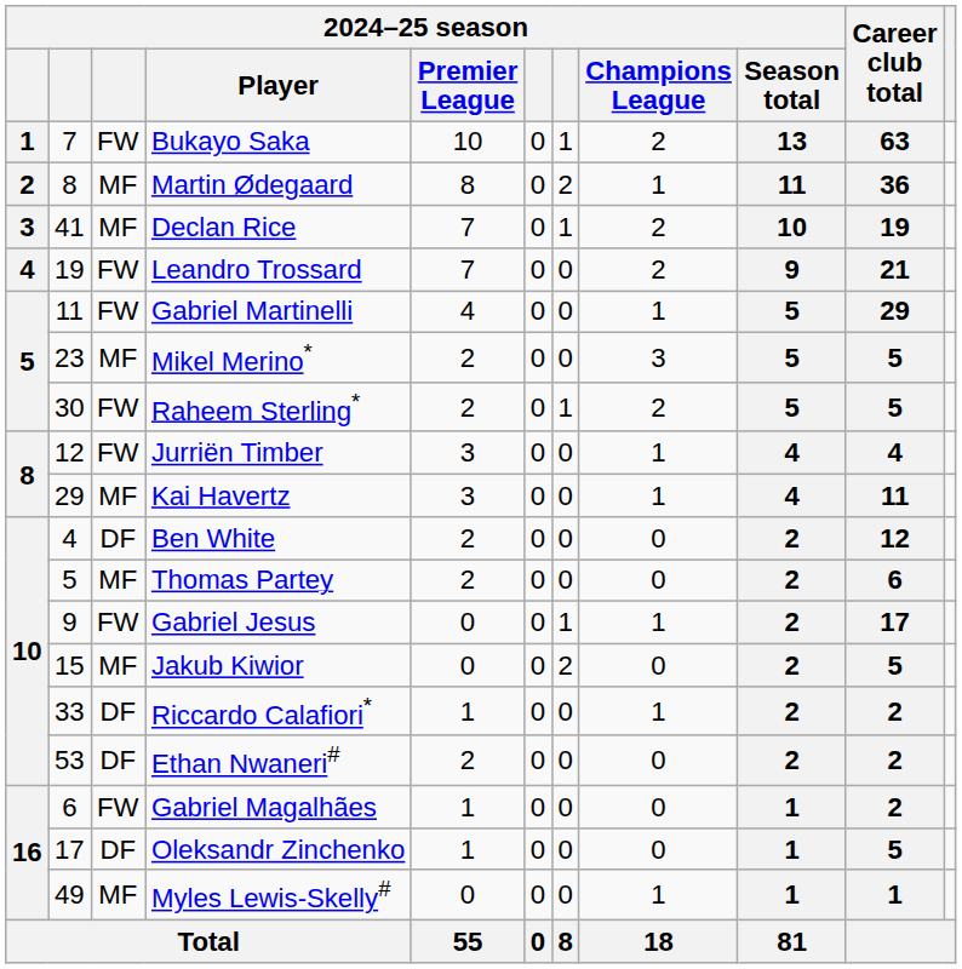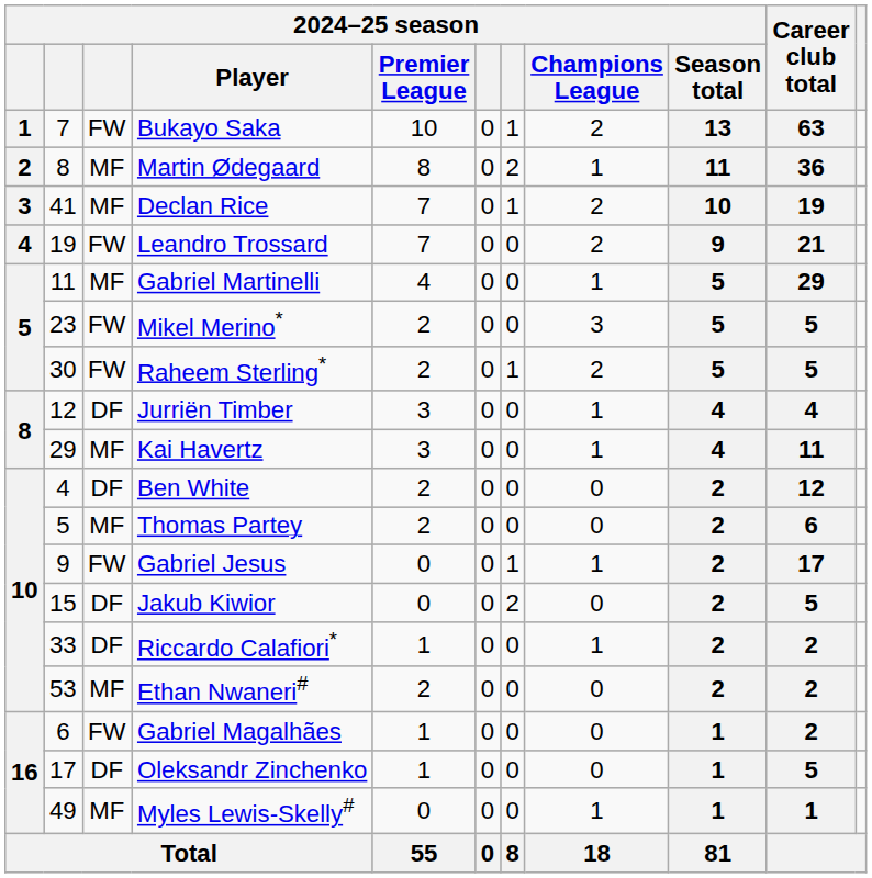 <table class="wikitable sortable" style="text-align:center; font-size:90%;">
 <tr>
 <th colspan="9">2024–25 season</th>
 <th rowspan="2">Career<br>club<br>total</th>
 <th rowspan="2" class="unsortable"></th>
 </tr>
 <tr>
 <th></th>
 <th></th>
 <th></th>
 <th>Player</th>
 <th><a href='#'>Premier<br>League</a></th>
 <th></th>
 <th></th>
 <th><a href='#'>Champions<br>League</a></th>
 <th>Season<br>total</th>
 </tr>
 <tr>
 <th>1</th>
 <td>7</td>
 <td>FW</td>
 <td style="text-align:left;" data-sort-value="Saka"> <a href='#'>Bukayo Saka</a></td>
 <td>10</td>
 <td>0</td>
 <td>1</td>
 <td>2</td>
 <th>13</th>
 <th>63</th>
 <td></td>
 </tr>
 <tr>
 <th>2</th>
 <td>8</td>
 <td>MF</td>
 <td style="text-align:left;" data-sort-value="Odeg"> <a href='#'>Martin Ødegaard</a></td>
 <td>8</td>
 <td>0</td>
 <td>2</td>
 <td>1</td>
 <th>11</th>
 <th>36</th>
 <td></td>
 </tr>
 <tr>
 <th>3</th>
 <td>41</td>
 <td>MF</td>
 <td style="text-align:left;" data-sort-value="Rice"> <a href='#'>Declan Rice</a></td>
 <td>7</td>
 <td>0</td>
 <td>1</td>
 <td>2</td>
 <th>10</th>
 <th>19</th>
 <td></td>
 </tr>
 <tr>
 <th>4</th>
 <td>19</td>
 <td>FW</td>
 <td style="text-align:left;" data-sort-value="Tros"> <a href='#'>Leandro Trossard</a></td>
 <td>7</td>
 <td>0</td>
 <td>0</td>
 <td>2</td>
 <th>9</th>
 <th>21</th>
 <td></td>
 </tr>
 <tr>
 <th rowspan="3">5</th>
 <td>11</td>
-<td>FW</td>
+<td>MF</td>
 <td style="text-align:left;" data-sort-value="Mart"> <a href='#'>Gabriel Martinelli</a></td>
 <td>4</td>
 <td>0</td>
 <td>0</td>
 <td>1</td>
 <th>5</th>
 <th>29</th>
 <td></td>
 </tr>
 <tr>
 <td>23</td>
-<td>MF</td>
+<td>FW</td>
 <td style="text-align:left;" data-sort-value="Meri"> <a href='#'>Mikel Merino</a><sup>*</sup></td>
 <td>2</td>
 <td>0</td>
 <td>0</td>
 <td>3</td>
 <th>5</th>
 <th>5</th>
 <td></td>
 </tr>
 <tr>
 <td>30</td>
 <td>FW</td>
 <td style="text-align:left;" data-sort-value="Ster"> <a href='#'>Raheem Sterling</a><sup>*</sup></td>
 <td>2</td>
 <td>0</td>
 <td>1</td>
 <td>2</td>
 <th>5</th>
 <th>5</th>
 <td></td>
 </tr>
 <tr>
 <th rowspan="2">8</th>
 <td>12</td>
-<td>FW</td>
+<td>DF</td>
 <td style="text-align:left;" data-sort-value="Timb"> <a href='#'>Jurriën Timber</a></td>
 <td>3</td>
 <td>0</td>
 <td>0</td>
 <td>1</td>
 <th>4</th>
 <th>4</th>
 <td></td>
 </tr>
 <tr>
 <td>29</td>
 <td>MF</td>
 <td style="text-align:left;" data-sort-value="Have"> <a href='#'>Kai Havertz</a></td>
 <td>3</td>
 <td>0</td>
 <td>0</td>
 <td>1</td>
 <th>4</th>
 <th>11</th>
 <td></td>
 </tr>
 <tr>
 <th rowspan="6">10</th>
 <td>4</td>
 <td>DF</td>
 <td style="text-align:left;" data-sort-value="Whit"> <a href='#'>Ben White</a></td>
 <td>2</td>
 <td>0</td>
 <td>0</td>
 <td>0</td>
 <th>2</th>
 <th>12</th>
 <td></td>
 </tr>
 <tr>
 <td>5</td>
 <td>MF</td>
 <td style="text-align:left;" data-sort-value="Part"> <a href='#'>Thomas Partey</a></td>
 <td>2</td>
 <td>0</td>
 <td>0</td>
 <td>0</td>
 <th>2</th>
 <th>6</th>
 <td></td>
 </tr>
 <tr>
 <td>9</td>
 <td>FW</td>
 <td style="text-align:left;" data-sort-value="Jesu"> <a href='#'>Gabriel Jesus</a></td>
 <td>0</td>
 <td>0</td>
 <td>1</td>
 <td>1</td>
 <th>2</th>
 <th>17</th>
 <td></td>
 </tr>
 <tr>
 <td>15</td>
-<td>MF</td>
+<td>DF</td>
 <td style="text-align:left;" data-sort-value="Kiwi"> <a href='#'>Jakub Kiwior</a></td>
 <td>0</td>
 <td>0</td>
 <td>2</td>
 <td>0</td>
 <th>2</th>
 <th>5</th>
 <td></td>
 </tr>
 <tr>
 <td>33</td>
 <td>DF</td>
 <td style="text-align:left;" data-sort-value="Cala"> <a href='#'>Riccardo Calafiori</a><sup>*</sup></td>
 <td>1</td>
 <td>0</td>
 <td>0</td>
 <td>1</td>
 <th>2</th>
 <th>2</th>
 <td></td>
 </tr>
 <tr>
 <td>53</td>
-<td>DF</td>
+<td>MF</td>
 <td style="text-align:left;" data-sort-value="Nwan"> <a href='#'>Ethan Nwaneri</a><sup>#</sup></td>
 <td>2</td>
 <td>0</td>
 <td>0</td>
 <td>0</td>
 <th>2</th>
 <th>2</th>
 <td></td>
 </tr>
 <tr>
 <th rowspan="3">16</th>
 <td>6</td>
 <td>FW</td>
 <td style="text-align:left;" data-sort-value="Maga"> <a href='#'>Gabriel Magalhães</a></td>
 <td>1</td>
 <td>0</td>
 <td>0</td>
 <td>0</td>
 <th>1</th>
 <th>2</th>
 <td></td>
 </tr>
 <tr>
 <td>17</td>
 <td>DF</td>
 <td style="text-align:left;" data-sort-value="Zinc"> <a href='#'>Oleksandr Zinchenko</a></td>
 <td>1</td>
 <td>0</td>
 <td>0</td>
 <td>0</td>
 <th>1</th>
 <th>5</th>
 <td></td>
 </tr>
 <tr>
 <td>49</td>
 <td>MF</td>
 <td style="text-align:left;" data-sort-value="Lewi"> <a href='#'>Myles Lewis-Skelly</a><sup>#</sup></td>
 <td>0</td>
 <td>0</td>
 <td>0</td>
 <td>1</td>
 <th>1</th>
 <th>1</th>
 <td></td>
 </tr>
 <tr>
 <th colspan="4">Total</th>
 <th>55</th>
 <th>0</th>
 <th>8</th>
 <th>18</th>
 <th>81</th>
 <th colspan="2"></th>
 </tr>
 </table>
